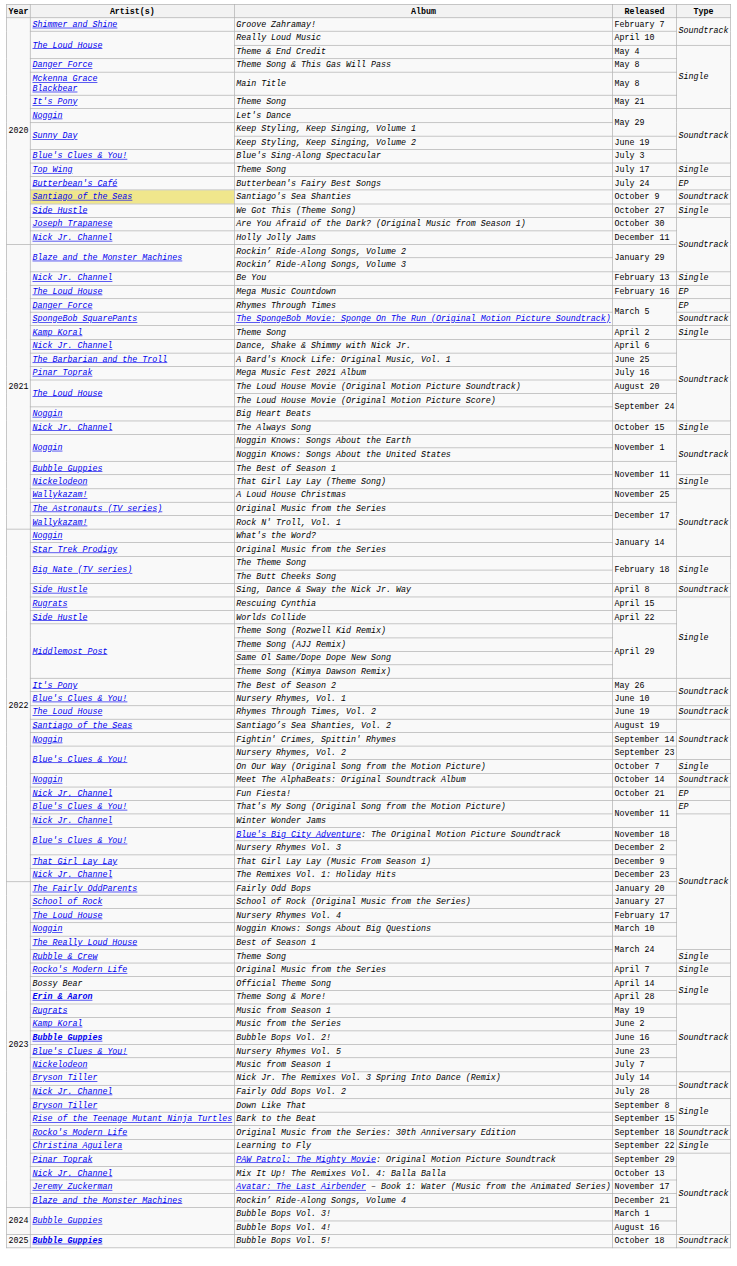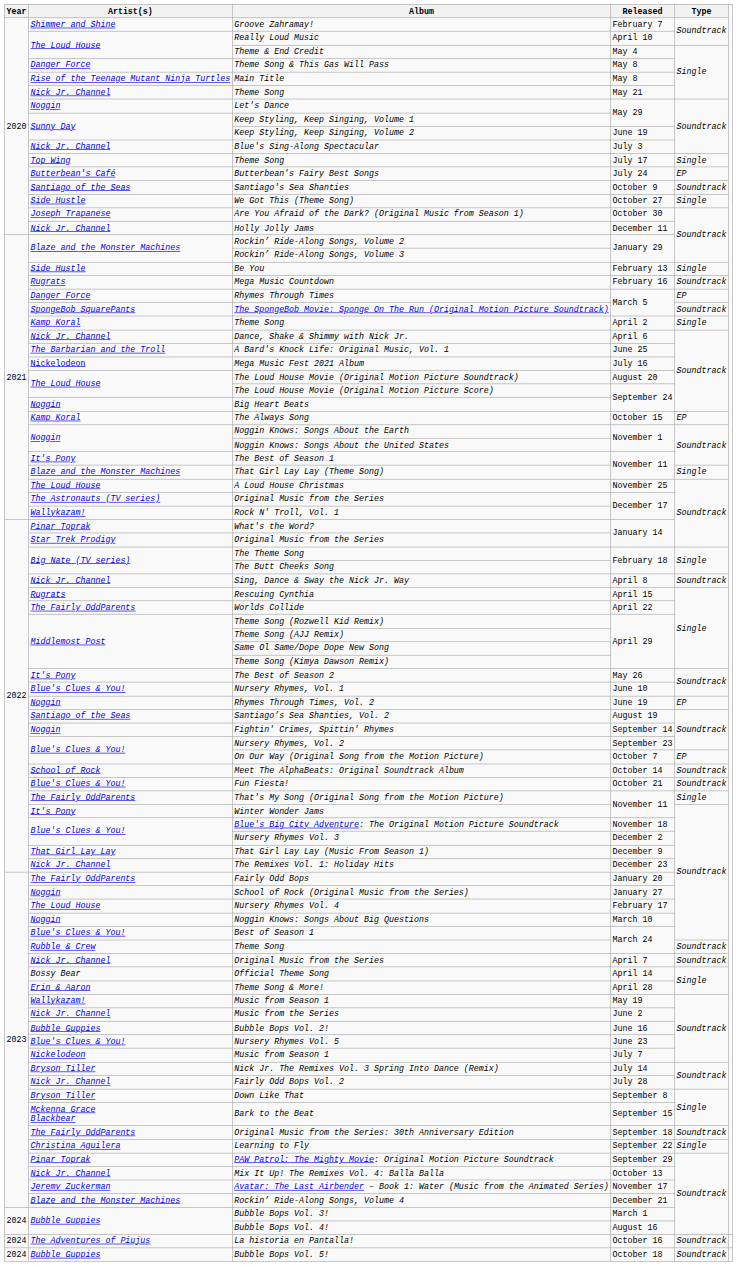 <table class="wikitable" style="margin:1em auto;">
 <tr>
 <th scope="col" rowspan="1">Year</th>
 <th scope="col" rowspan="1">Artist(s)</th>
 <th scope="col" rowspan="1">Album</th>
 <th scope="col" rowspan="1">Released</th>
 <th scope="col" rowspan="1">Type</th>
 </tr>
 <tr>
 <td rowspan="16">2020</td>
 <td><em><a href='#'>Shimmer and Shine</a></em></td>
 <td><em>Groove Zahramay!</em></td>
 <td>February 7</td>
 <td rowspan="2"><em>Soundtrack</em></td>
 </tr>
 <tr>
 <td rowspan="2"><em><a href='#'>The Loud House</a></em></td>
 <td><em>Really Loud Music</em></td>
 <td>April 10</td>
 </tr>
 <tr>
 <td><em>Theme & End Credit</em></td>
 <td>May 4</td>
 <td rowspan="4"><em>Single</em></td>
 </tr>
 <tr>
 <td><em><a href='#'>Danger Force</a></em></td>
 <td><em>Theme Song & This Gas Will Pass</em></td>
 <td>May 8</td>
 </tr>
 <tr>
-<td><em><a href='#'>Mckenna Grace</a></em><br><em><a href='#'>Blackbear</a></em></td>
+<td><em><a href='#'>Rise of the Teenage Mutant Ninja Turtles</a></em></td>
 <td><em>Main Title</em></td>
 <td>May 8</td>
 </tr>
 <tr>
-<td><em><a href='#'>It's Pony</a></em></td>
+<td><em><a href='#'>Nick Jr. Channel</a></em></td>
 <td><em>Theme Song</em></td>
 <td>May 21</td>
 </tr>
 <tr>
 <td><em><a href='#'>Noggin</a></em></td>
 <td><em>Let's Dance</em></td>
 <td rowspan="2">May 29</td>
 <td rowspan="4"><em>Soundtrack</em></td>
 </tr>
 <tr>
 <td rowspan="2"><em><a href='#'>Sunny Day</a></em></td>
 <td><em>Keep Styling, Keep Singing, Volume 1</em></td>
 </tr>
 <tr>
 <td><em>Keep Styling, Keep Singing, Volume 2</em></td>
 <td>June 19</td>
 </tr>
 <tr>
-<td><em><a href='#'>Blue's Clues & You!</a></em></td>
+<td><em><a href='#'>Nick Jr. Channel</a></em></td>
 <td><em>Blue's Sing-Along Spectacular</em></td>
 <td>July 3</td>
 </tr>
 <tr>
 <td><em><a href='#'>Top Wing</a></em></td>
 <td><em>Theme Song</em></td>
 <td>July 17</td>
 <td><em> Single</em></td>
 </tr>
 <tr>
 <td><em><a href='#'>Butterbean's Café</a></em></td>
 <td><em>Butterbean's Fairy Best Songs</em></td>
 <td>July 24</td>
 <td><em>EP</em></td>
 </tr>
 <tr>
-<td style="background: khaki;"><em><a href='#'>Santiago of the Seas</a></em></td>
+<td><em><a href='#'>Santiago of the Seas</a></em></td>
 <td><em>Santiago's Sea Shanties</em></td>
 <td>October 9</td>
 <td><em>Soundtrack</em></td>
 </tr>
 <tr>
 <td><em><a href='#'>Side Hustle</a></em></td>
 <td><em>We Got This (Theme Song)</em></td>
 <td>October 27</td>
 <td><em>Single</em></td>
 </tr>
 <tr>
 <td><em><a href='#'>Joseph Trapanese</a></em></td>
 <td><em>Are You Afraid of the Dark? (Original Music from Season 1)</em></td>
 <td>October 30</td>
 <td rowspan="4"><em>Soundtrack</em></td>
 </tr>
 <tr>
 <td><em><a href='#'>Nick Jr. Channel</a></em></td>
 <td><em>Holly Jolly Jams</em></td>
 <td>December 11</td>
 </tr>
 <tr>
 <td rowspan="21">2021</td>
 <td rowspan="2"><em><a href='#'>Blaze and the Monster Machines</a> </em></td>
 <td><em>Rockin’ Ride-Along Songs, Volume 2</em></td>
 <td rowspan="2">January 29</td>
 </tr>
 <tr>
 <td><em>Rockin’ Ride-Along Songs, Volume 3</em></td>
 </tr>
 <tr>
-<td><em><a href='#'>Nick Jr. Channel</a></em></td>
+<td><em><a href='#'>Side Hustle</a></em></td>
 <td><em>Be You</em></td>
 <td>February 13</td>
 <td><em>Single</em></td>
 </tr>
 <tr>
-<td><em><a href='#'>The Loud House</a></em></td>
+<td><em><a href='#'>Rugrats</a></em></td>
 <td><em>Mega Music Countdown</em></td>
 <td>February 16</td>
-<td><em>EP</em></td>
+<td><em>Soundtrack</em></td>
 </tr>
 <tr>
 <td><em><a href='#'>Danger Force</a></em></td>
 <td><em>Rhymes Through Times</em></td>
 <td rowspan="2">March 5</td>
 <td><em>EP</em></td>
 </tr>
 <tr>
 <td><em><a href='#'>SpongeBob SquarePants</a></em></td>
 <td><em><a href='#'>The SpongeBob Movie: Sponge On The Run (Original Motion Picture Soundtrack)</a></em></td>
 <td><em>Soundtrack</em></td>
 </tr>
 <tr>
 <td><em><a href='#'>Kamp Koral</a></em></td>
 <td><em>Theme Song</em></td>
 <td>April 2</td>
 <td><em>Single</em></td>
 </tr>
 <tr>
 <td><em><a href='#'>Nick Jr. Channel</a></em></td>
 <td><em>Dance, Shake & Shimmy with Nick Jr.</em></td>
 <td>April 6</td>
 <td rowspan="6"><em>Soundtrack</em></td>
 </tr>
 <tr>
 <td><em><a href='#'>The Barbarian and the Troll</a></em></td>
 <td><em>A Bard's Knock Life: Original Music, Vol. 1</em></td>
 <td>June 25</td>
 </tr>
 <tr>
-<td><em><a href='#'>Pinar Toprak</a></em></td>
+<td><a href='#'>Nickelodeon</a></td>
 <td><em>Mega Music Fest 2021 Album</em></td>
 <td>July 16</td>
 </tr>
 <tr>
 <td rowspan="2"><em><a href='#'>The Loud House</a></em></td>
 <td><em>The Loud House Movie (Original Motion Picture Soundtrack)</em></td>
 <td>August 20</td>
 </tr>
 <tr>
 <td><em>The Loud House Movie (Original Motion Picture Score)</em></td>
 <td rowspan="2">September 24</td>
 </tr>
 <tr>
 <td><em><a href='#'>Noggin</a></em></td>
 <td><em>Big Heart Beats</em></td>
 </tr>
 <tr>
-<td><em><a href='#'>Nick Jr. Channel</a></em></td>
+<td><em><a href='#'>Kamp Koral</a></em></td>
 <td><em>The Always Song</em></td>
 <td>October 15</td>
-<td><em>Single</em></td>
+<td><em>EP</em></td>
 </tr>
 <tr>
 <td rowspan="2"><em><a href='#'>Noggin</a></em></td>
 <td><em>Noggin Knows: Songs About the Earth</em></td>
 <td rowspan="2">November 1</td>
 <td rowspan="3"><em>Soundtrack</em></td>
 </tr>
 <tr>
 <td><em>Noggin Knows: Songs About the United States</em></td>
 </tr>
 <tr>
-<td><em><a href='#'>Bubble Guppies</a></em></td>
+<td><em><a href='#'>It's Pony</a></em></td>
 <td><em>The Best of Season 1</em></td>
 <td rowspan="2">November 11</td>
 </tr>
 <tr>
-<td><em><a href='#'>Nickelodeon</a></em></td>
+<td><em><a href='#'>Blaze and the Monster Machines</a></em></td>
 <td><em>That Girl Lay Lay (Theme Song)</em></td>
 <td><em>Single</em></td>
 </tr>
 <tr>
-<td><em><a href='#'>Wallykazam!</a></em></td>
+<td><em><a href='#'>The Loud House</a></em></td>
 <td><em>A Loud House Christmas</em></td>
 <td>November 25</td>
 <td rowspan="5"><em>Soundtrack</em></td>
 </tr>
 <tr>
 <td><em><a href='#'>The Astronauts (TV series)</a></em></td>
 <td><em>Original Music from the Series</em></td>
 <td rowspan="2">December 17</td>
 </tr>
 <tr>
 <td><em><a href='#'>Wallykazam!</a></em></td>
 <td><em>Rock N' Troll, Vol. 1</em></td>
 </tr>
 <tr>
 <td rowspan="26">2022</td>
-<td><em><a href='#'>Noggin</a></em></td>
+<td><em><a href='#'>Pinar Toprak</a></em></td>
 <td><em>What's the Word?</em></td>
 <td rowspan="2">January 14</td>
 </tr>
 <tr>
 <td><em><a href='#'>Star Trek Prodigy</a></em></td>
 <td><em>Original Music from the Series</em></td>
 </tr>
 <tr>
 <td rowspan="2"><em><a href='#'>Big Nate (TV series)</a></em></td>
 <td><em>The Theme Song</em></td>
 <td rowspan="2">February 18</td>
 <td rowspan="2"><em>Single</em></td>
 </tr>
 <tr>
 <td><em>The Butt Cheeks Song</em></td>
 </tr>
 <tr>
-<td><em><a href='#'>Side Hustle</a></em></td>
+<td><em><a href='#'>Nick Jr. Channel</a></em></td>
 <td><em>Sing, Dance & Sway the Nick Jr. Way</em></td>
 <td>April 8</td>
 <td><em>Soundtrack</em></td>
 </tr>
 <tr>
 <td><em><a href='#'>Rugrats</a></em></td>
 <td><em>Rescuing Cynthia</em></td>
 <td>April 15</td>
 <td rowspan="6"><em>Single</em></td>
 </tr>
 <tr>
-<td><em><a href='#'>Side Hustle</a></em></td>
+<td><em><a href='#'>The Fairly OddParents</a></em></td>
 <td><em>Worlds Collide</em></td>
 <td>April 22</td>
 </tr>
 <tr>
 <td rowspan="4"><em><a href='#'>Middlemost Post</a></em></td>
 <td><em>Theme Song (Rozwell Kid Remix)</em></td>
 <td rowspan="4">April 29</td>
 </tr>
 <tr>
 <td><em>Theme Song (AJJ Remix)</em></td>
 </tr>
 <tr>
 <td><em>Same Ol Same/Dope Dope New Song</em></td>
 </tr>
 <tr>
 <td><em>Theme Song (Kimya Dawson Remix)</em></td>
 </tr>
 <tr>
 <td><em><a href='#'>It's Pony</a></em></td>
 <td><em>The Best of Season 2</em></td>
 <td>May 26</td>
 <td rowspan="2"><em>Soundtrack</em></td>
 </tr>
 <tr>
 <td><em><a href='#'>Blue's Clues & You!</a></em></td>
 <td><em>Nursery Rhymes, Vol. 1</em></td>
 <td>June 10</td>
 </tr>
 <tr>
-<td><em><a href='#'>The Loud House</a></em></td>
+<td><em><a href='#'>Noggin</a></em></td>
 <td><em>Rhymes Through Times, Vol. 2</em></td>
 <td>June 19</td>
-<td><em>Soundtrack</em></td>
+<td><em>EP</em></td>
 </tr>
 <tr>
 <td><em><a href='#'>Santiago of the Seas</a></em></td>
 <td><em>Santiago’s Sea Shanties, Vol. 2</em></td>
 <td>August 19</td>
 <td rowspan="3"><em>Soundtrack</em></td>
 </tr>
 <tr>
 <td><em><a href='#'>Noggin</a></em></td>
 <td><em>Fightin' Crimes, Spittin' Rhymes</em></td>
 <td>September 14</td>
 </tr>
 <tr>
 <td rowspan="2"><em><a href='#'>Blue's Clues & You!</a></em></td>
 <td><em>Nursery Rhymes, Vol. 2</em></td>
 <td>September 23</td>
 </tr>
 <tr>
 <td><em>On Our Way (Original Song from the Motion Picture)</em></td>
 <td>October 7</td>
-<td><em>Single</em></td>
+<td><em>EP</em></td>
 </tr>
 <tr>
-<td><em><a href='#'>Noggin</a></em></td>
+<td><em><a href='#'>School of Rock</a></em></td>
 <td><em>Meet The AlphaBeats: Original Soundtrack Album</em></td>
 <td>October 14</td>
 <td><em>Soundtrack</em></td>
 </tr>
 <tr>
-<td><em><a href='#'>Nick Jr. Channel</a></em></td>
+<td><em><a href='#'>Blue's Clues & You!</a></em></td>
 <td><em>Fun Fiesta!</em></td>
 <td>October 21</td>
-<td><em>EP</em></td>
+<td><em>Soundtrack</em></td>
 </tr>
 <tr>
-<td><em><a href='#'>Blue's Clues & You!</a></em></td>
+<td><em><a href='#'>The Fairly OddParents</a></em></td>
 <td><em>That's My Song (Original Song from the Motion Picture)</em></td>
 <td rowspan="2">November 11</td>
-<td><em>EP</em></td>
+<td><em>Single</em></td>
 </tr>
 <tr>
-<td><em><a href='#'>Nick Jr. Channel</a></em></td>
+<td><em><a href='#'>It's Pony</a></em></td>
 <td><em>Winter Wonder Jams</em></td>
 <td rowspan="10"><em>Soundtrack</em></td>
 </tr>
 <tr>
 <td rowspan="2"><em><a href='#'>Blue's Clues & You!</a></em></td>
 <td><em><a href='#'>Blue's Big City Adventure</a>: The Original Motion Picture Soundtrack</em></td>
 <td>November 18</td>
 </tr>
 <tr>
 <td><em>Nursery Rhymes Vol. 3</em></td>
 <td>December 2</td>
 </tr>
 <tr>
 <td><em><a href='#'>That Girl Lay Lay</a></em></td>
 <td><em>That Girl Lay Lay (Music From Season 1)</em></td>
 <td>December 9</td>
 </tr>
 <tr>
 <td><em><a href='#'>Nick Jr. Channel</a></em></td>
 <td><em>The Remixes Vol. 1: Holiday Hits</em></td>
 <td>December 23</td>
 </tr>
 <tr>
 <td rowspan="24">2023</td>
 <td><em><a href='#'>The Fairly OddParents</a></em></td>
 <td><em>Fairly Odd Bops</em></td>
 <td>January 20</td>
 </tr>
 <tr>
-<td><em><a href='#'>School of Rock</a></em></td>
+<td><em><a href='#'>Noggin</a></em></td>
 <td><em>School of Rock (Original Music from the Series)</em></td>
 <td>January 27</td>
 </tr>
 <tr>
 <td><em><a href='#'>The Loud House</a></em></td>
 <td><em>Nursery Rhymes Vol. 4</em></td>
 <td>February 17</td>
 </tr>
 <tr>
 <td><em><a href='#'>Noggin</a></em></td>
 <td><em>Noggin Knows: Songs About Big Questions</em></td>
 <td>March 10</td>
 </tr>
 <tr>
-<td><em><a href='#'>The Really Loud House</a></em></td>
+<td><em><a href='#'>Blue's Clues & You!</a></em></td>
 <td><em>Best of Season 1</em></td>
 <td rowspan="2">March 24</td>
 </tr>
 <tr>
 <td><em><a href='#'>Rubble & Crew</a></em></td>
 <td><em>Theme Song</em></td>
-<td><em>Single</em></td>
+<td><em>Soundtrack</em></td>
 </tr>
 <tr>
-<td><em><a href='#'>Rocko's Modern Life</a></em></td>
+<td><em><a href='#'>Nick Jr. Channel</a></em></td>
 <td><em>Original Music from the Series</em></td>
 <td>April 7</td>
-<td><em>Single</em></td>
+<td><em>Soundtrack</em></td>
 </tr>
 <tr>
 <td><em>Bossy Bear</em></td>
 <td><em>Official Theme Song</em></td>
 <td>April 14</td>
 <td rowspan="2"><em>Single</em></td>
 </tr>
 <tr>
-<td><strong><em><a href='#'>Erin & Aaron</a></em></strong></td>
+<td><em><a href='#'>Erin & Aaron</a></em></td>
 <td><em>Theme Song & More!</em></td>
 <td>April 28</td>
 </tr>
 <tr>
-<td><em><a href='#'>Rugrats</a></em></td>
+<td><em><a href='#'>Wallykazam!</a></em></td>
 <td><em>Music from Season 1</em></td>
 <td>May 19</td>
 <td rowspan="5"><em>Soundtrack</em></td>
 </tr>
 <tr>
-<td><em><a href='#'>Kamp Koral</a></em></td>
+<td><em><a href='#'>Nick Jr. Channel</a></em></td>
 <td><em>Music from the Series</em></td>
 <td>June 2</td>
 </tr>
 <tr>
-<td><strong><em><a href='#'>Bubble Guppies</a></em></strong></td>
+<td><em><a href='#'>Bubble Guppies</a></em></td>
 <td><em>Bubble Bops Vol. 2!</em></td>
 <td>June 16</td>
 </tr>
 <tr>
 <td><em><a href='#'>Blue's Clues & You!</a></em></td>
 <td><em>Nursery Rhymes Vol. 5</em></td>
 <td>June 23</td>
 </tr>
 <tr>
 <td><em><a href='#'>Nickelodeon</a></em></td>
 <td><em>Music from Season 1</em></td>
 <td>July 7</td>
 </tr>
 <tr>
 <td><em><a href='#'>Bryson Tiller</a></em></td>
 <td><em>Nick Jr. The Remixes Vol. 3 Spring Into Dance (Remix)</em></td>
 <td>July 14</td>
 <td rowspan="2"><em>Soundtrack</em></td>
 </tr>
 <tr>
 <td><em><a href='#'>Nick Jr. Channel</a></em></td>
 <td><em>Fairly Odd Bops Vol. 2</em></td>
 <td>July 28</td>
 </tr>
 <tr>
 <td><em><a href='#'>Bryson Tiller</a></em></td>
 <td><em>Down Like That</em></td>
 <td>September 8</td>
 <td rowspan="2"><em>Single</em></td>
 </tr>
 <tr>
-<td><em><a href='#'>Rise of the Teenage Mutant Ninja Turtles</a></em></td>
+<td><em><a href='#'>Mckenna Grace</a></em><br><em><a href='#'>Blackbear</a></em></td>
 <td><em>Bark to the Beat</em></td>
 <td>September 15</td>
 </tr>
 <tr>
-<td><em><a href='#'>Rocko's Modern Life</a></em></td>
+<td><em><a href='#'>The Fairly OddParents</a></em></td>
 <td><em>Original Music from the Series: 30th Anniversary Edition</em></td>
 <td>September 18</td>
 <td><em>Soundtrack</em></td>
 </tr>
 <tr>
 <td><em><a href='#'>Christina Aguilera</a></em></td>
 <td><em>Learning to Fly</em></td>
 <td>September 22</td>
 <td><em>Single</em></td>
 </tr>
 <tr>
 <td><em><a href='#'>Pinar Toprak</a></em></td>
 <td><em><a href='#'>PAW Patrol: The Mighty Movie</a>: Original Motion Picture Soundtrack</em></td>
 <td>September 29</td>
 <td rowspan="6"><em>Soundtrack</em></td>
 </tr>
 <tr>
 <td><em><a href='#'>Nick Jr. Channel</a></em></td>
 <td><em>Mix It Up! The Remixes Vol. 4: Balla Balla</em></td>
 <td>October 13</td>
 </tr>
 <tr>
 <td><em><a href='#'>Jeremy Zuckerman</a></em></td>
 <td><em><a href='#'>Avatar: The Last Airbender</a> – Book 1: Water (Music from the Animated Series)</em></td>
 <td>November 17</td>
 </tr>
 <tr>
 <td><em><a href='#'>Blaze and the Monster Machines</a></em></td>
 <td><em>Rockin’ Ride-Along Songs, Volume 4</em></td>
 <td>December 21</td>
 </tr>
 <tr>
 <td rowspan="2">2024</td>
 <td rowspan="2"><em><a href='#'>Bubble Guppies</a></em></td>
 <td><em>Bubble Bops Vol. 3!</em></td>
 <td>March 1</td>
 </tr>
 <tr>
 <td><em>Bubble Bops Vol. 4!</em></td>
 <td>August 16</td>
 </tr>
 <tr>
-<td>2025</td>
-<td><strong><em><a href='#'>Bubble Guppies</a></em></strong></td>
+<td>2024</td>
+<td><em><a href='#'>The Adventures of Piujus</a></em></td>
+<td><em>La historia en Pantalla!</em></td>
+<td>October 16</td>
+<td><em>Soundtrack</em></td>
+<td></td>
+</tr>
+<tr>
+<td>2024</td>
+<td><em><a href='#'>Bubble Guppies</a></em></td>
 <td><em>Bubble Bops Vol. 5!</em></td>
 <td>October 18</td>
 <td><em>Soundtrack</em></td>
 </tr>
 </table>
